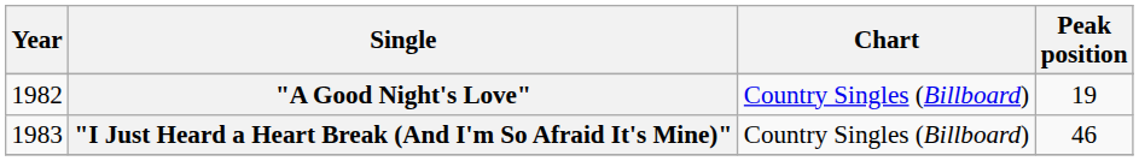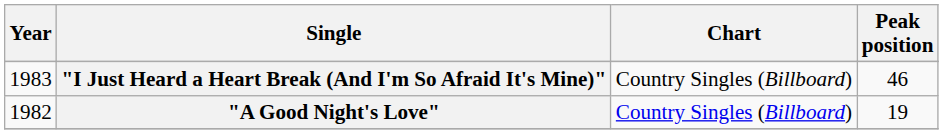 <table class="wikitable plainrowheaders" style="text-align: center;">
 <tr>
 <th>Year</th>
 <th>Single</th>
 <th>Chart</th>
 <th>Peak<br>position</th>
 </tr>
 <tr>
 </tr>
 <tr>
+<td>1983</td>
+<th scope="row">"I Just Heard a Heart Break (And I'm So Afraid It's Mine)"</th>
+<td>Country Singles (<em>Billboard</em>)</td>
+<td>46</td>
+</tr>
+<tr>
 <td>1982</td>
 <th scope="row">"A Good Night's Love"</th>
 <td><a href='#'>Country Singles</a> (<a href='#'><em>Billboard</em></a>)</td>
 <td>19</td>
 </tr>
 <tr>
-<td>1983</td>
-<th scope="row">"I Just Heard a Heart Break (And I'm So Afraid It's Mine)"</th>
-<td>Country Singles (<em>Billboard</em>)</td>
-<td>46</td>
-</tr>
-<tr>
 </tr>
 </table>
